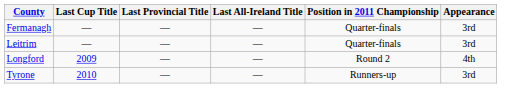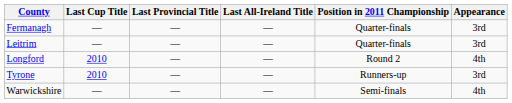 <table class="wikitable sortable" style="text-align:center">
 <tr>
 <th><a href='#'>County</a></th>
 <th>Last Cup Title</th>
 <th>Last Provincial Title</th>
 <th>Last All-Ireland Title</th>
 <th>Position in <a href='#'>2011</a> Championship</th>
 <th>Appearance</th>
 </tr>
 <tr>
 <td style="text-align:left"> <a href='#'>Fermanagh</a></td>
 <td>—</td>
 <td>—</td>
 <td>—</td>
 <td>Quarter-finals</td>
 <td>3rd</td>
 </tr>
 <tr>
 <td style="text-align:left"> <a href='#'>Leitrim</a></td>
 <td>—</td>
 <td>—</td>
 <td>—</td>
 <td>Quarter-finals</td>
 <td>3rd</td>
 </tr>
 <tr>
 <td style="text-align:left"> <a href='#'>Longford</a></td>
-<td><a href='#'>2009</a></td>
+<td><a href='#'>2010</a></td>
 <td>—</td>
 <td>—</td>
 <td>Round 2</td>
 <td>4th</td>
 </tr>
 <tr>
 <td style="text-align:left"> <a href='#'>Tyrone</a></td>
 <td><a href='#'>2010</a></td>
 <td>—</td>
 <td>—</td>
 <td>Runners-up</td>
 <td>3rd</td>
 </tr>
+<tr>
+<td style="text-align:left">Warwickshire</td>
+<td>—</td>
+<td>—</td>
+<td>—</td>
+<td>Semi-finals</td>
+<td>4th</td>
+</tr>
 </table>
